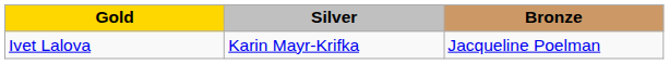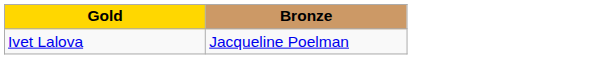 <table class="wikitable" style="text-align:left">
 <tr align="center">
 <td width=200 bgcolor=gold><strong>Gold</strong></td>
-<td width=200 bgcolor=silver><strong>Silver</strong></td>
 <td width=200 bgcolor=CC9966><strong>Bronze</strong></td>
 </tr>
 <tr>
 <td><a href='#'>Ivet Lalova</a><br><em></em></td>
-<td><a href='#'>Karin Mayr-Krifka</a><br><em></em></td>
 <td><a href='#'>Jacqueline Poelman</a><br><em></em></td>
 </tr>
 </table>
